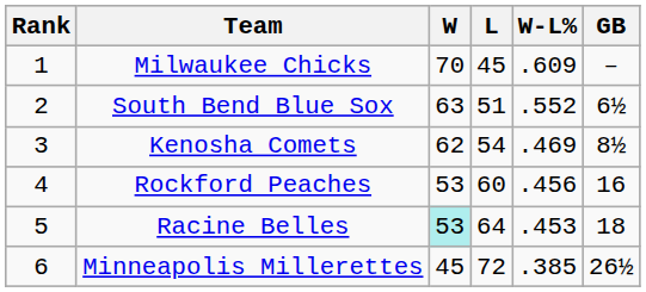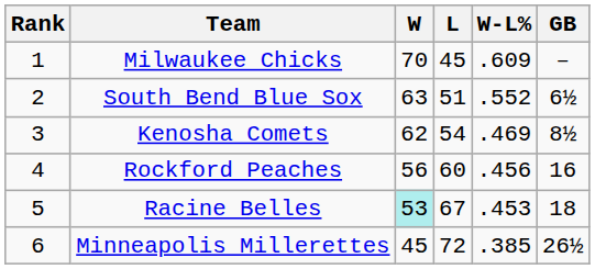 <table class="wikitable" style="text-align:center;">
 <tr>
 <th>Rank</th>
 <th>Team</th>
 <th>W</th>
 <th>L</th>
 <th>W-L%</th>
 <th>GB</th>
 </tr>
 <tr>
 <td>1</td>
 <td><a href='#'>Milwaukee Chicks</a></td>
 <td>70</td>
 <td>45</td>
 <td>.609</td>
 <td>–</td>
 </tr>
 <tr>
 <td>2</td>
 <td><a href='#'>South Bend Blue Sox</a></td>
 <td>63</td>
 <td>51</td>
 <td>.552</td>
 <td>6½</td>
 </tr>
 <tr>
 <td>3</td>
 <td><a href='#'>Kenosha Comets</a></td>
 <td>62</td>
 <td>54</td>
 <td>.469</td>
 <td>8½</td>
 </tr>
 <tr>
 <td>4</td>
 <td><a href='#'>Rockford Peaches</a></td>
-<td>53</td>
+<td>56</td>
 <td>60</td>
 <td>.456</td>
 <td>16</td>
 </tr>
 <tr>
 <td>5</td>
 <td><a href='#'>Racine Belles</a></td>
 <td style="background: paleturquoise;">53</td>
-<td>64</td>
+<td>67</td>
 <td>.453</td>
 <td>18</td>
 </tr>
 <tr>
 <td>6</td>
 <td><a href='#'>Minneapolis Millerettes</a></td>
 <td>45</td>
 <td>72</td>
 <td>.385</td>
 <td>26½</td>
 </tr>
 </table>
